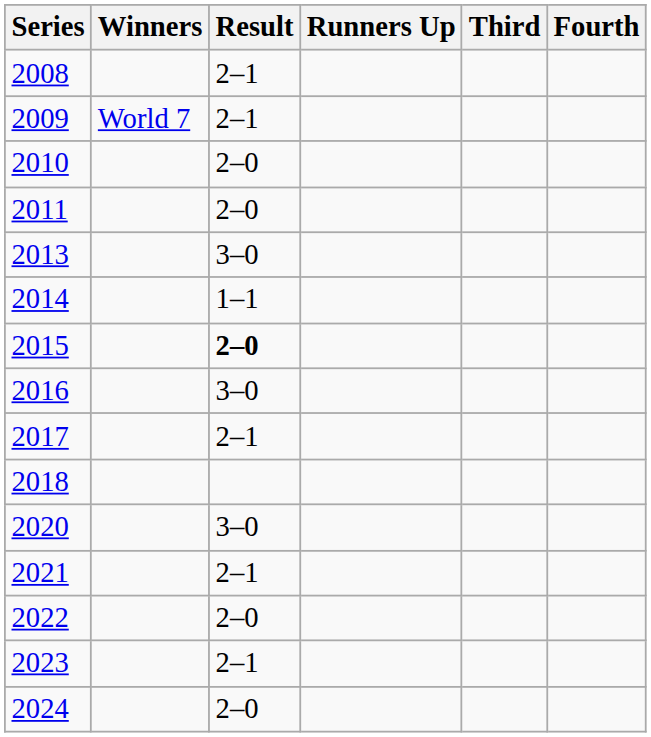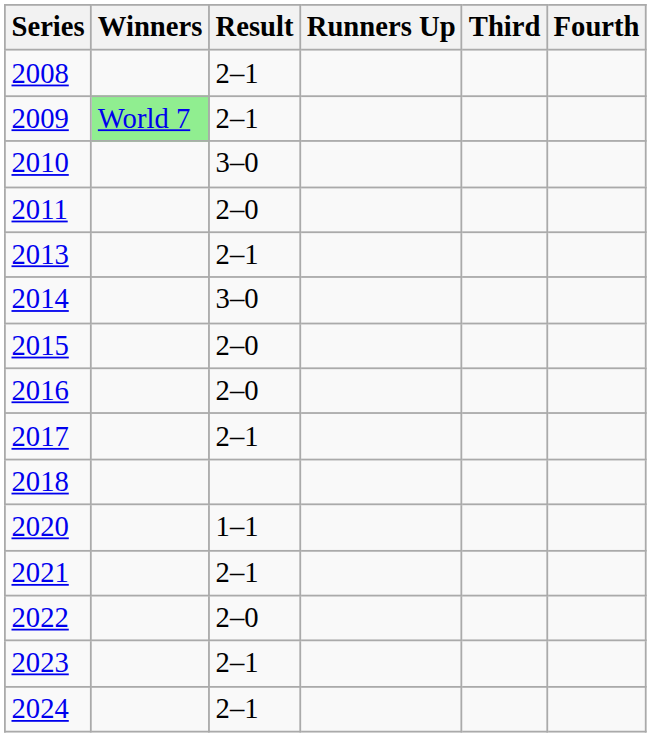 <table class="wikitable collapsible">
 <tr>
 <th>Series</th>
 <th>Winners</th>
 <th>Result</th>
 <th>Runners Up</th>
 <th>Third</th>
 <th>Fourth</th>
 </tr>
 <tr>
 <td><a href='#'>2008</a></td>
 <td></td>
 <td>2–1</td>
 <td></td>
 <td></td>
 <td></td>
 </tr>
 <tr>
 <td><a href='#'>2009</a></td>
-<td> <a href='#'>World 7</a></td>
+<td style="background: lightgreen;"> <a href='#'>World 7</a></td>
 <td>2–1</td>
 <td></td>
 <td></td>
 <td></td>
 </tr>
 <tr>
 <td><a href='#'>2010</a></td>
 <td></td>
-<td>2–0 <em></em></td>
+<td>3–0</td>
 <td></td>
 <td></td>
 </tr>
 <tr>
 <td><a href='#'>2011</a></td>
 <td></td>
 <td>2–0</td>
 <td></td>
 <td></td>
 <td></td>
 </tr>
 <tr>
 <td><a href='#'>2013</a></td>
 <td></td>
-<td>3–0</td>
+<td>2–1</td>
 <td></td>
 <td></td>
 <td></td>
 </tr>
 <tr>
 <td><a href='#'>2014</a></td>
 <td></td>
-<td>1–1 <em></em></td>
+<td>3–0</td>
 <td></td>
 <td></td>
 <td></td>
 </tr>
 <tr>
 <td><a href='#'>2015</a></td>
 <td></td>
-<td><strong>2–0 <em></em></strong></td>
+<td>2–0 <em></em></td>
 <td></td>
 <td></td>
 </tr>
 <tr>
 <td><a href='#'>2016</a></td>
 <td></td>
-<td>3–0</td>
+<td>2–0 <em></em></td>
 <td></td>
 <td></td>
 <td></td>
 </tr>
 <tr>
 <td><a href='#'>2017</a></td>
 <td></td>
 <td>2–1</td>
 <td></td>
 <td></td>
 <td></td>
 </tr>
 <tr>
 <td><a href='#'>2018</a></td>
 <td></td>
 <td><em></em></td>
 <td></td>
 <td></td>
 <td></td>
 </tr>
 <tr>
 <td><a href='#'>2020</a></td>
 <td></td>
-<td>3–0</td>
+<td>1–1 <em></em></td>
 <td></td>
 <td></td>
 <td></td>
 </tr>
 <tr>
 <td><a href='#'>2021</a></td>
 <td></td>
 <td>2–1</td>
 <td></td>
 <td></td>
 <td></td>
 </tr>
 <tr>
 <td><a href='#'>2022</a></td>
 <td></td>
 <td>2–0</td>
 <td></td>
 <td></td>
 <td></td>
 </tr>
 <tr>
 <td><a href='#'>2023</a></td>
 <td></td>
 <td>2–1</td>
 <td></td>
 <td></td>
 <td></td>
 </tr>
 <tr>
 <td><a href='#'>2024</a></td>
 <td></td>
-<td>2–0</td>
+<td>2–1</td>
 <td></td>
 <td></td>
 <td></td>
 </tr>
 </table>
